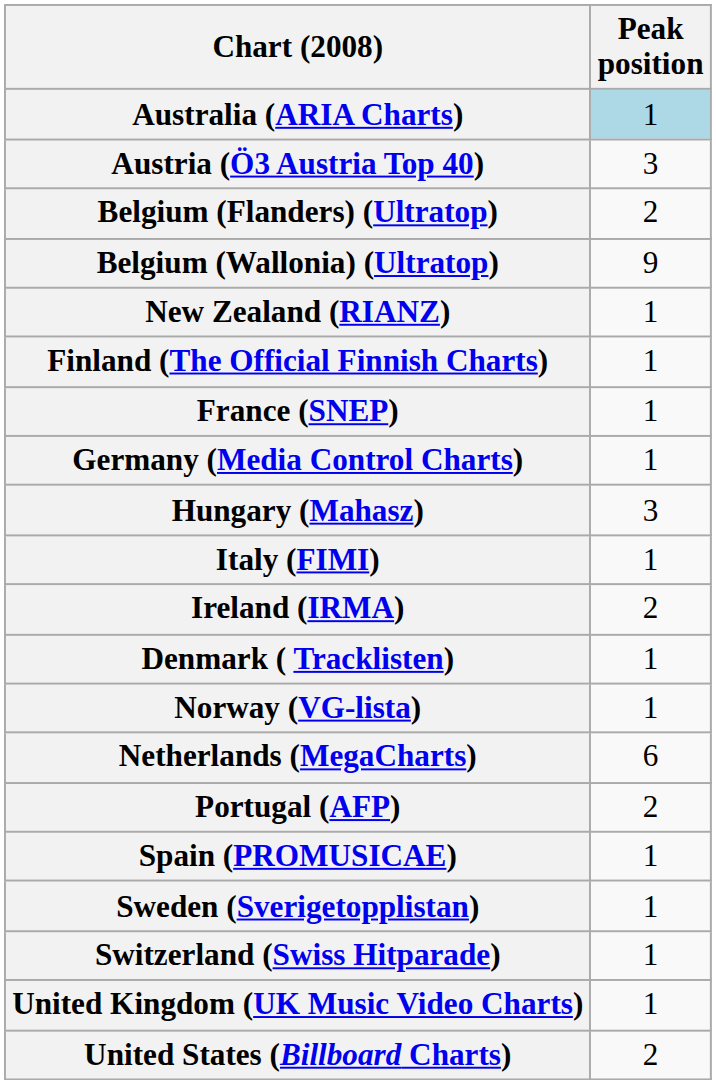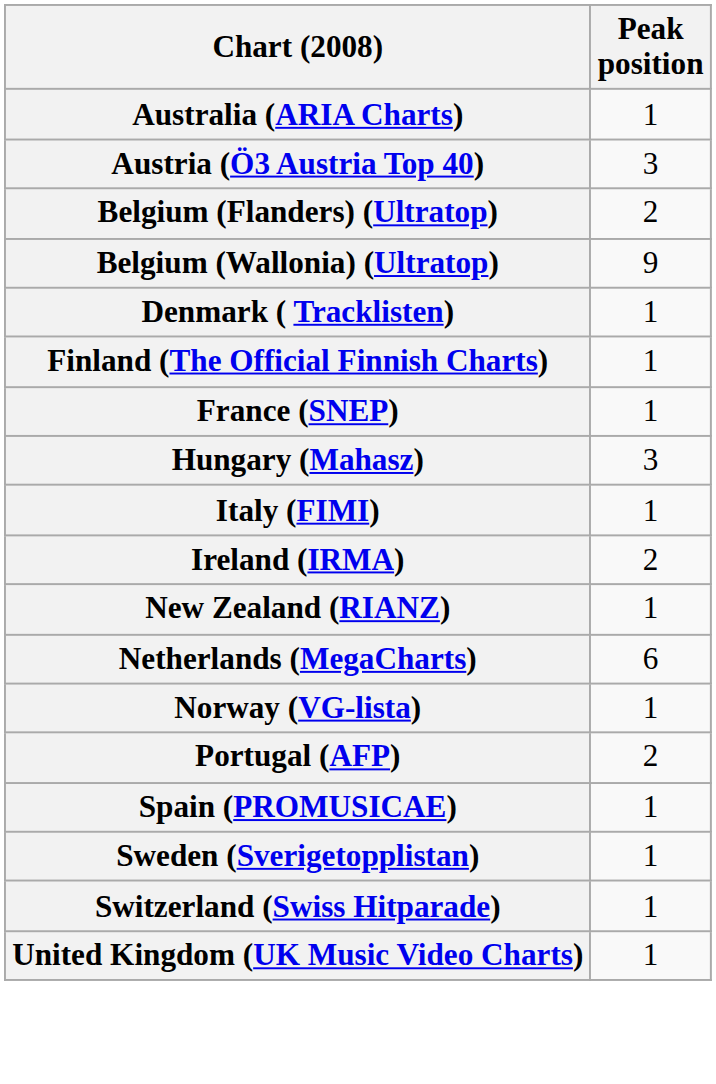 <table class="wikitable sortable plainrowheaders">
 <tr>
 <th>Chart (2008)</th>
 <th>Peak<br>position</th>
 </tr>
 <tr>
 <th scope="row">Australia (<a href='#'>ARIA Charts</a>)</th>
-<td align="center" style="background: lightblue;">1</td>
+<td align="center">1</td>
 </tr>
 <tr>
 <th scope="row">Austria (<a href='#'>Ö3 Austria Top 40</a>)</th>
 <td align="center">3</td>
 </tr>
 <tr>
 <th scope="row">Belgium (Flanders) (<a href='#'>Ultratop</a>)</th>
 <td align="center">2</td>
 </tr>
 <tr>
 <th scope="row">Belgium (Wallonia) (<a href='#'>Ultratop</a>)</th>
 <td align="center">9</td>
 </tr>
 <tr>
-<th scope="row">New Zealand (<a href='#'>RIANZ</a>)</th>
+<th scope="row">Denmark ( <a href='#'>Tracklisten</a>)</th>
 <td align="center">1</td>
 </tr>
 <tr>
 <th scope="row">Finland (<a href='#'>The Official Finnish Charts</a>)</th>
 <td align="center">1</td>
 </tr>
 <tr>
 <th scope="row">France (<a href='#'>SNEP</a>)</th>
-<td align="center">1</td>
-</tr>
-<tr>
-<th scope="row">Germany (<a href='#'>Media Control Charts</a>)</th>
 <td align="center">1</td>
 </tr>
 <tr>
 <th scope="row">Hungary (<a href='#'>Mahasz</a>)</th>
 <td align="center">3</td>
 </tr>
 <tr>
 <th scope="row">Italy (<a href='#'>FIMI</a>)</th>
 <td align="center">1</td>
 </tr>
 <tr>
 <th scope="row">Ireland (<a href='#'>IRMA</a>)</th>
 <td align="center">2</td>
 </tr>
 <tr>
-<th scope="row">Denmark ( <a href='#'>Tracklisten</a>)</th>
-<td align="center">1</td>
-</tr>
-<tr>
-<th scope="row">Norway (<a href='#'>VG-lista</a>)</th>
+<th scope="row">New Zealand (<a href='#'>RIANZ</a>)</th>
 <td align="center">1</td>
 </tr>
 <tr>
 <th scope="row">Netherlands (<a href='#'>MegaCharts</a>)</th>
 <td align="center">6</td>
+</tr>
+<tr>
+<th scope="row">Norway (<a href='#'>VG-lista</a>)</th>
+<td align="center">1</td>
 </tr>
 <tr>
 <th scope="row">Portugal (<a href='#'>AFP</a>)</th>
 <td align="center">2</td>
 </tr>
 <tr>
 <th scope="row">Spain (<a href='#'>PROMUSICAE</a>)</th>
 <td align="center">1</td>
 </tr>
 <tr>
 <th scope="row">Sweden (<a href='#'>Sverigetopplistan</a>)</th>
 <td align="center">1</td>
 </tr>
 <tr>
 <th scope="row">Switzerland (<a href='#'>Swiss Hitparade</a>)</th>
 <td align="center">1</td>
 </tr>
 <tr>
 <th scope="row">United Kingdom (<a href='#'>UK Music Video Charts</a>)</th>
 <td align="center">1</td>
 </tr>
-<tr>
-<th scope="row">United States (<a href='#'><em>Billboard</em> Charts</a>)</th>
-<td align="center">2</td>
-</tr>
 </table>
